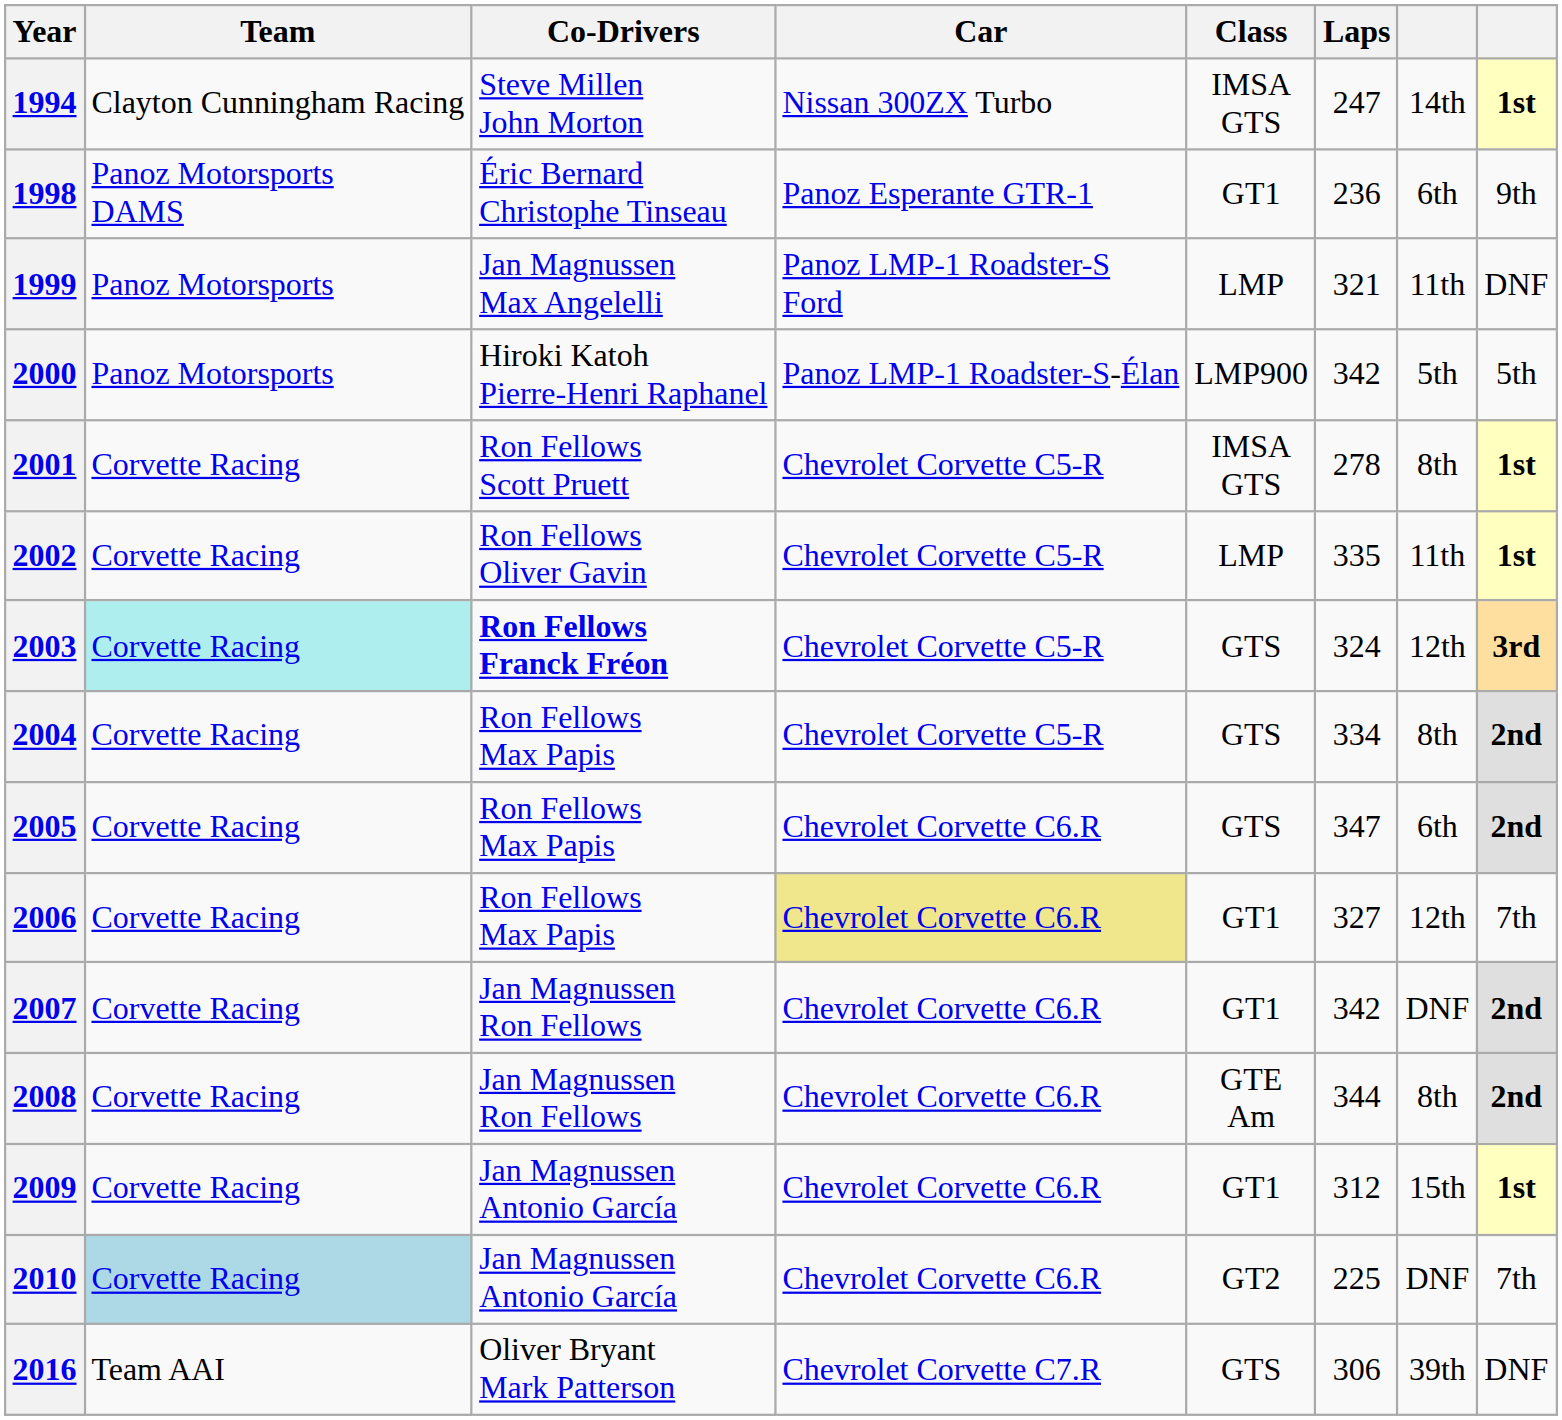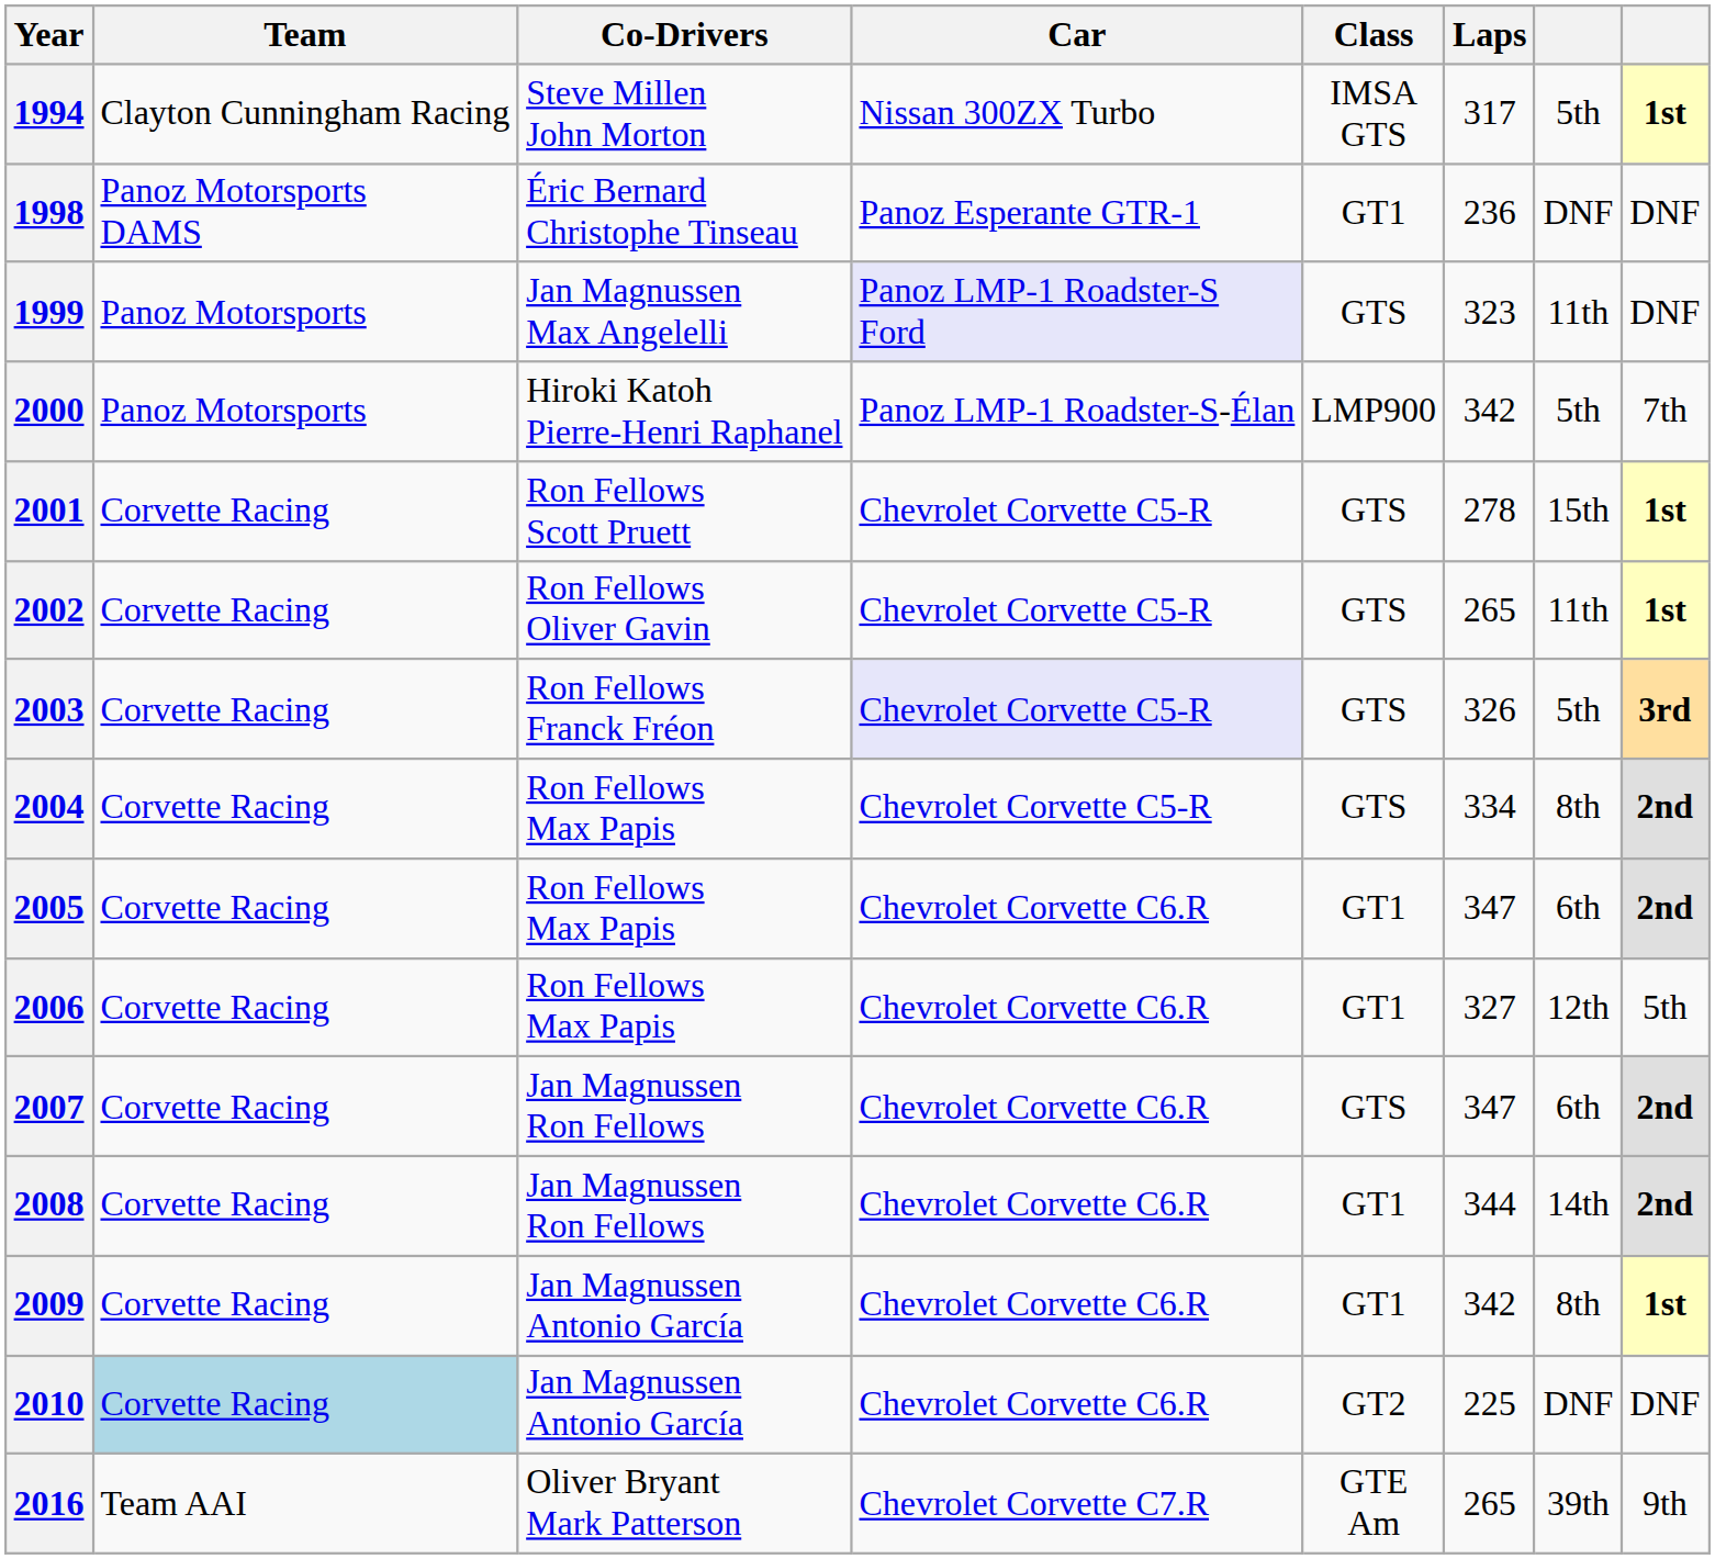 <table class="wikitable" style="text-align:center; font-size:90%">
 <tr>
 <th>Year</th>
 <th>Team</th>
 <th>Co-Drivers</th>
 <th>Car</th>
 <th>Class</th>
 <th>Laps</th>
 <th></th>
 <th></th>
 </tr>
 <tr>
 <th><a href='#'>1994</a></th>
 <td align="left"> Clayton Cunningham Racing</td>
 <td align="left"> <a href='#'>Steve Millen</a><br> <a href='#'>John Morton</a></td>
 <td align="left"><a href='#'>Nissan 300ZX</a> Turbo</td>
 <td>IMSA<br>GTS</td>
-<td>247</td>
-<td>14th</td>
+<td>317</td>
+<td>5th</td>
 <td style="background:#FFFFBF;"><strong>1st</strong></td>
 </tr>
 <tr>
 <th><a href='#'>1998</a></th>
 <td align="left"> <a href='#'>Panoz Motorsports</a><br> <a href='#'>DAMS</a></td>
 <td align="left"> <a href='#'>Éric Bernard</a><br> <a href='#'>Christophe Tinseau</a></td>
 <td align="left"><a href='#'>Panoz Esperante GTR-1</a></td>
 <td>GT1</td>
 <td>236</td>
-<td>6th</td>
-<td>9th</td>
+<td>DNF</td>
+<td>DNF</td>
 </tr>
 <tr>
 <th><a href='#'>1999</a></th>
 <td align="left"> <a href='#'>Panoz Motorsports</a></td>
 <td align="left"> <a href='#'>Jan Magnussen</a><br> <a href='#'>Max Angelelli</a></td>
-<td align="left"><a href='#'>Panoz LMP-1 Roadster-S</a><br><a href='#'>Ford</a></td>
-<td>LMP</td>
-<td>321</td>
+<td align="left" style="background: lavender;"><a href='#'>Panoz LMP-1 Roadster-S</a><br><a href='#'>Ford</a></td>
+<td>GTS</td>
+<td>323</td>
 <td>11th</td>
 <td>DNF</td>
 </tr>
 <tr>
 <th><a href='#'>2000</a></th>
 <td align="left"> <a href='#'>Panoz Motorsports</a></td>
 <td align="left"> Hiroki Katoh<br> <a href='#'>Pierre-Henri Raphanel</a></td>
 <td align="left"><a href='#'>Panoz LMP-1 Roadster-S</a>-<a href='#'>Élan</a></td>
 <td>LMP900</td>
 <td>342</td>
 <td>5th</td>
-<td>5th</td>
+<td>7th</td>
 </tr>
 <tr>
 <th><a href='#'>2001</a></th>
 <td align="left"> <a href='#'>Corvette Racing</a></td>
 <td align="left"> <a href='#'>Ron Fellows</a><br> <a href='#'>Scott Pruett</a></td>
 <td align="left"><a href='#'>Chevrolet Corvette C5-R</a></td>
-<td>IMSA<br>GTS</td>
+<td>GTS</td>
 <td>278</td>
-<td>8th</td>
+<td>15th</td>
 <td style="background:#FFFFBF;"><strong>1st</strong></td>
 </tr>
 <tr>
 <th><a href='#'>2002</a></th>
 <td align="left"> <a href='#'>Corvette Racing</a></td>
 <td align="left"> <a href='#'>Ron Fellows</a><br> <a href='#'>Oliver Gavin</a></td>
 <td align="left"><a href='#'>Chevrolet Corvette C5-R</a></td>
-<td>LMP</td>
-<td>335</td>
+<td>GTS</td>
+<td>265</td>
 <td>11th</td>
 <td style="background:#FFFFBF;"><strong>1st</strong></td>
 </tr>
 <tr>
 <th><a href='#'>2003</a></th>
-<td align="left" style="background: paleturquoise;"> <a href='#'>Corvette Racing</a></td>
-<td align="left"><strong> <a href='#'>Ron Fellows</a><br> <a href='#'>Franck Fréon</a></strong></td>
-<td align="left"><a href='#'>Chevrolet Corvette C5-R</a></td>
+<td align="left"> <a href='#'>Corvette Racing</a></td>
+<td align="left"> <a href='#'>Ron Fellows</a><br> <a href='#'>Franck Fréon</a></td>
+<td align="left" style="background: lavender;"><a href='#'>Chevrolet Corvette C5-R</a></td>
 <td>GTS</td>
-<td>324</td>
-<td>12th</td>
+<td>326</td>
+<td>5th</td>
 <td style="background:#FFDF9F;"><strong>3rd</strong></td>
 </tr>
 <tr>
 <th><a href='#'>2004</a></th>
 <td align="left"> <a href='#'>Corvette Racing</a></td>
 <td align="left"> <a href='#'>Ron Fellows</a><br> <a href='#'>Max Papis</a></td>
 <td align="left"><a href='#'>Chevrolet Corvette C5-R</a></td>
 <td>GTS</td>
 <td>334</td>
 <td>8th</td>
 <td style="background:#DFDFDF;"><strong>2nd</strong></td>
 </tr>
 <tr>
 <th><a href='#'>2005</a></th>
 <td align="left"> <a href='#'>Corvette Racing</a></td>
 <td align="left"> <a href='#'>Ron Fellows</a><br> <a href='#'>Max Papis</a></td>
 <td align="left"><a href='#'>Chevrolet Corvette C6.R</a></td>
-<td>GTS</td>
+<td>GT1</td>
 <td>347</td>
 <td>6th</td>
 <td style="background:#DFDFDF;"><strong>2nd</strong></td>
 </tr>
 <tr>
 <th><a href='#'>2006</a></th>
 <td align="left"> <a href='#'>Corvette Racing</a></td>
 <td align="left"> <a href='#'>Ron Fellows</a><br> <a href='#'>Max Papis</a></td>
-<td align="left" style="background: khaki;"><a href='#'>Chevrolet Corvette C6.R</a></td>
+<td align="left"><a href='#'>Chevrolet Corvette C6.R</a></td>
 <td>GT1</td>
 <td>327</td>
 <td>12th</td>
-<td>7th</td>
+<td>5th</td>
 </tr>
 <tr>
 <th><a href='#'>2007</a></th>
 <td align="left"> <a href='#'>Corvette Racing</a></td>
 <td align="left"> <a href='#'>Jan Magnussen</a><br> <a href='#'>Ron Fellows</a></td>
 <td align="left"><a href='#'>Chevrolet Corvette C6.R</a></td>
-<td>GT1</td>
-<td>342</td>
-<td>DNF</td>
+<td>GTS</td>
+<td>347</td>
+<td>6th</td>
 <td style="background:#DFDFDF;"><strong>2nd</strong></td>
 </tr>
 <tr>
 <th><a href='#'>2008</a></th>
 <td align="left"> <a href='#'>Corvette Racing</a></td>
 <td align="left"> <a href='#'>Jan Magnussen</a><br> <a href='#'>Ron Fellows</a></td>
 <td align="left"><a href='#'>Chevrolet Corvette C6.R</a></td>
-<td>GTE<br>Am</td>
+<td>GT1</td>
 <td>344</td>
-<td>8th</td>
+<td>14th</td>
 <td style="background:#DFDFDF;"><strong>2nd</strong></td>
 </tr>
 <tr>
 <th><a href='#'>2009</a></th>
 <td align="left"> <a href='#'>Corvette Racing</a></td>
 <td align="left"> <a href='#'>Jan Magnussen</a><br> <a href='#'>Antonio García</a></td>
 <td align="left"><a href='#'>Chevrolet Corvette C6.R</a></td>
 <td>GT1</td>
-<td>312</td>
-<td>15th</td>
+<td>342</td>
+<td>8th</td>
 <td style="background:#FFFFBF;"><strong>1st</strong></td>
 </tr>
 <tr>
 <th><a href='#'>2010</a></th>
 <td align="left" style="background: lightblue;"> <a href='#'>Corvette Racing</a></td>
 <td align="left"> <a href='#'>Jan Magnussen</a><br> <a href='#'>Antonio García</a></td>
 <td align="left"><a href='#'>Chevrolet Corvette C6.R</a></td>
 <td>GT2</td>
 <td>225</td>
 <td>DNF</td>
-<td>7th</td>
+<td>DNF</td>
 </tr>
 <tr>
 <th><a href='#'>2016</a></th>
 <td align="left"> Team AAI</td>
 <td align="left"> Oliver Bryant<br> <a href='#'>Mark Patterson</a></td>
 <td align="left"><a href='#'>Chevrolet Corvette C7.R</a></td>
-<td>GTS</td>
-<td>306</td>
+<td>GTE<br>Am</td>
+<td>265</td>
 <td>39th</td>
-<td>DNF</td>
+<td>9th</td>
 </tr>
 </table>
